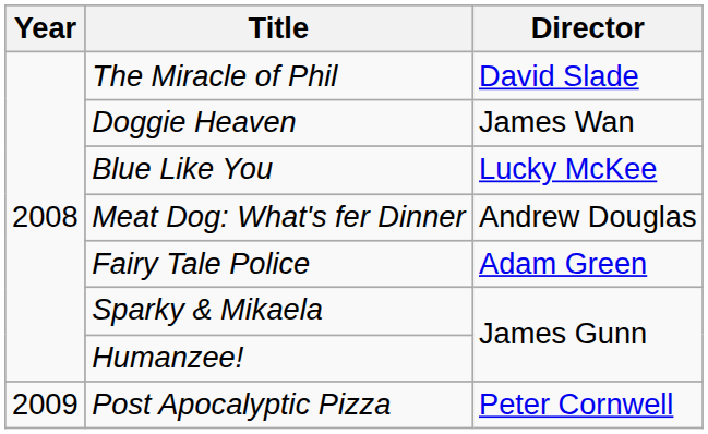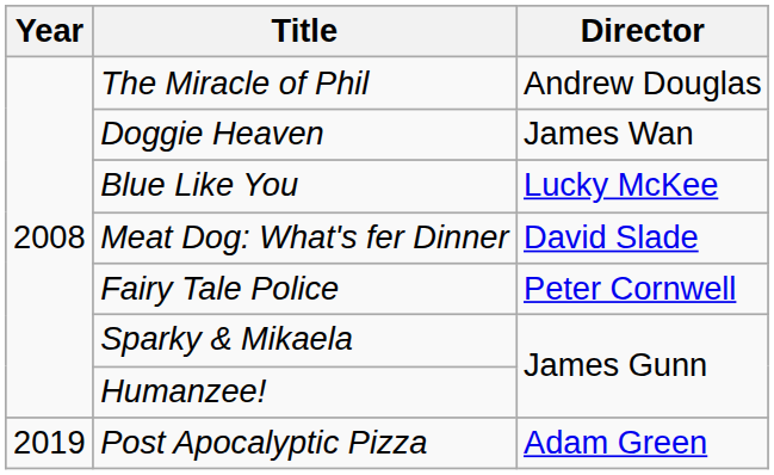 <table class="wikitable">
 <tr>
 <th>Year</th>
 <th>Title</th>
 <th>Director</th>
 </tr>
 <tr>
 <td rowspan="7">2008</td>
 <td><em>The Miracle of Phil</em></td>
-<td><a href='#'>David Slade</a></td>
+<td>Andrew Douglas</td>
 </tr>
 <tr>
 <td><em>Doggie Heaven</em></td>
 <td>James Wan</td>
 </tr>
 <tr>
 <td><em>Blue Like You</em></td>
 <td><a href='#'>Lucky McKee</a></td>
 </tr>
 <tr>
 <td><em>Meat Dog: What's fer Dinner</em></td>
-<td>Andrew Douglas</td>
+<td><a href='#'>David Slade</a></td>
 </tr>
 <tr>
 <td><em>Fairy Tale Police</em></td>
-<td><a href='#'>Adam Green</a></td>
+<td><a href='#'>Peter Cornwell</a></td>
 </tr>
 <tr>
 <td><em>Sparky & Mikaela</em></td>
 <td rowspan="2">James Gunn</td>
 </tr>
 <tr>
 <td><em>Humanzee!</em></td>
 </tr>
 <tr>
-<td>2009</td>
+<td>2019</td>
 <td><em>Post Apocalyptic Pizza</em></td>
-<td><a href='#'>Peter Cornwell</a></td>
+<td><a href='#'>Adam Green</a></td>
 </tr>
 </table>
